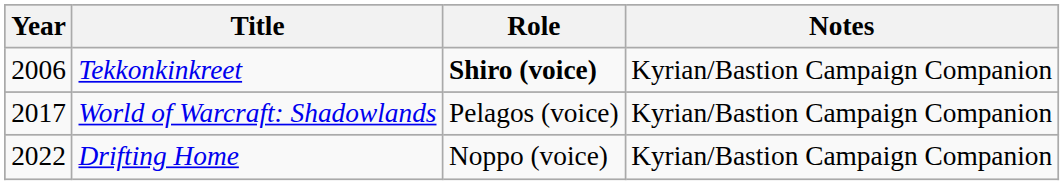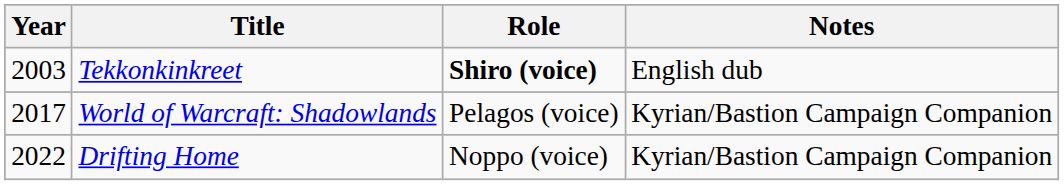 <table class="wikitable sortable">
 <tr>
 <th>Year</th>
 <th>Title</th>
 <th>Role</th>
 <th class="unsortable">Notes</th>
 </tr>
 <tr>
-<td>2006</td>
+<td>2003</td>
 <td><em><a href='#'>Tekkonkinkreet</a></em></td>
 <td><strong>Shiro (voice)</strong></td>
-<td>Kyrian/Bastion Campaign Companion</td>
+<td>English dub</td>
 </tr>
 <tr>
 <td>2017</td>
 <td><em><a href='#'>World of Warcraft: Shadowlands</a></em></td>
 <td>Pelagos (voice)</td>
 <td>Kyrian/Bastion Campaign Companion</td>
 </tr>
 <tr>
 <td>2022</td>
 <td><em><a href='#'>Drifting Home</a></em></td>
 <td>Noppo (voice)</td>
 <td>Kyrian/Bastion Campaign Companion</td>
 </tr>
 </table>
